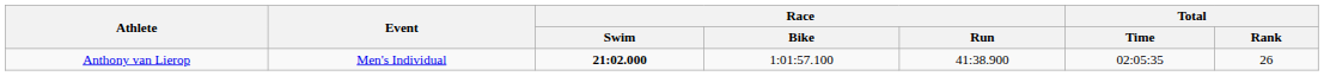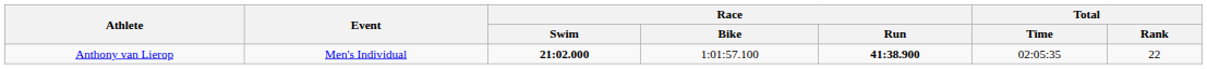 <table class="wikitable" style="font-size:95%; text-align:center;" width="95%">
 <tr>
 <th rowspan="2">Athlete</th>
 <th rowspan="2">Event</th>
 <th colspan="3">Race</th>
 <th colspan="2">Total</th>
 </tr>
 <tr>
 <th>Swim</th>
 <th>Bike</th>
 <th>Run</th>
 <th>Time</th>
 <th>Rank</th>
 </tr>
 <tr>
 <td width=20%><a href='#'>Anthony van Lierop</a></td>
 <td><a href='#'>Men's Individual</a></td>
 <td><strong>21:02.000</strong></td>
 <td>1:01:57.100</td>
-<td>41:38.900</td>
+<td><strong>41:38.900</strong></td>
 <td>02:05:35</td>
-<td>26</td>
+<td>22</td>
 </tr>
 </table>
